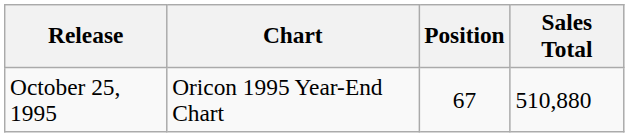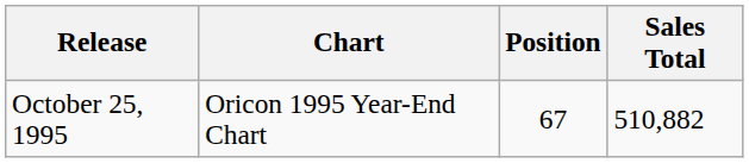 <table class="wikitable" width="425px">
 <tr>
 <th>Release</th>
 <th>Chart</th>
 <th>Position</th>
 <th>Sales Total</th>
 </tr>
 <tr>
 <td>October 25, 1995</td>
 <td>Oricon 1995 Year-End Chart</td>
 <td align="center">67</td>
-<td>510,880</td>
+<td>510,882</td>
 </tr>
 </table>
